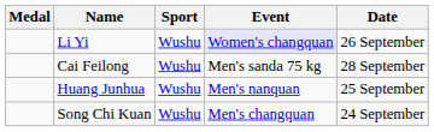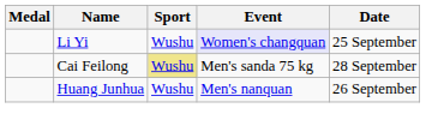 <table class="wikitable">
 <tr>
 <th>Medal</th>
 <th>Name</th>
 <th>Sport</th>
 <th>Event</th>
 <th>Date</th>
 </tr>
 <tr>
 <td></td>
 <td><a href='#'>Li Yi</a></td>
 <td><a href='#'>Wushu</a></td>
 <td style="background: lavender;"><a href='#'>Women's changquan</a></td>
-<td>26 September</td>
+<td>25 September</td>
 </tr>
 <tr>
 <td></td>
 <td>Cai Feilong</td>
-<td><a href='#'>Wushu</a></td>
+<td style="background: khaki;"><a href='#'>Wushu</a></td>
 <td>Men's sanda 75 kg</td>
 <td>28 September</td>
 </tr>
 <tr>
 <td></td>
 <td><a href='#'>Huang Junhua</a></td>
 <td><a href='#'>Wushu</a></td>
 <td><a href='#'>Men's nanquan</a></td>
-<td>25 September</td>
-</tr>
-<tr>
-<td></td>
-<td>Song Chi Kuan</td>
-<td><a href='#'>Wushu</a></td>
-<td><a href='#'>Men's changquan</a></td>
-<td>24 September</td>
+<td>26 September</td>
 </tr>
 </table>
